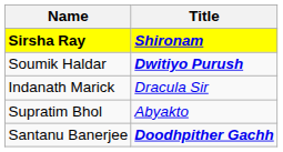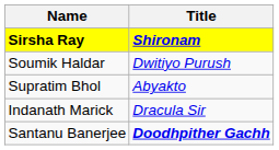 <table class="wikitable">
 <tr>
 <th>Name</th>
 <th>Title</th>
 </tr>
 <tr>
 <td style="background:#FFFF00"><strong>Sirsha Ray</strong></td>
 <td style="background:#FFFF00"><strong><em><a href='#'>Shironam</a></em></strong></td>
 </tr>
 <tr>
 <td>Soumik Haldar</td>
-<td><strong><em><a href='#'>Dwitiyo Purush</a></em></strong></td>
+<td><em><a href='#'>Dwitiyo Purush</a></em></td>
+</tr>
+<tr>
+<td>Supratim Bhol</td>
+<td><em><a href='#'>Abyakto</a></em></td>
 </tr>
 <tr>
 <td>Indanath Marick</td>
 <td><em><a href='#'>Dracula Sir</a></em></td>
 </tr>
 <tr>
-<td>Supratim Bhol</td>
-<td><em><a href='#'>Abyakto</a></em></td>
-</tr>
-<tr>
 <td>Santanu Banerjee</td>
 <td><strong><em><a href='#'>Doodhpither Gachh</a></em></strong></td>
 </tr>
 </table>
